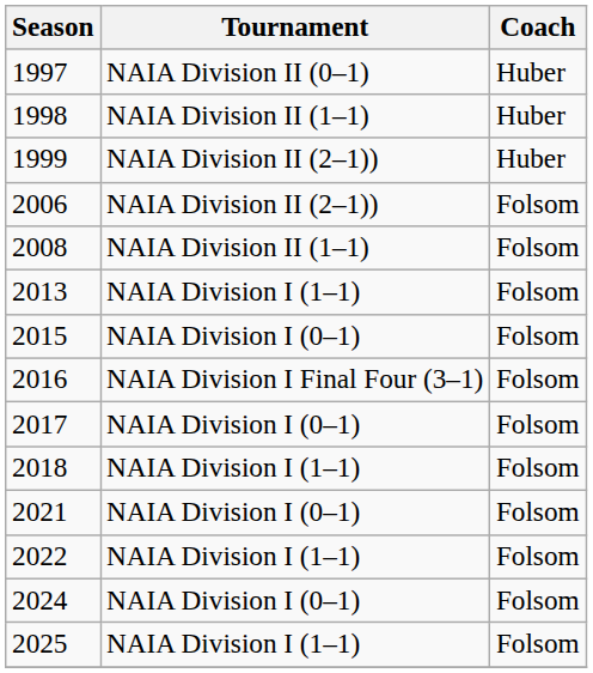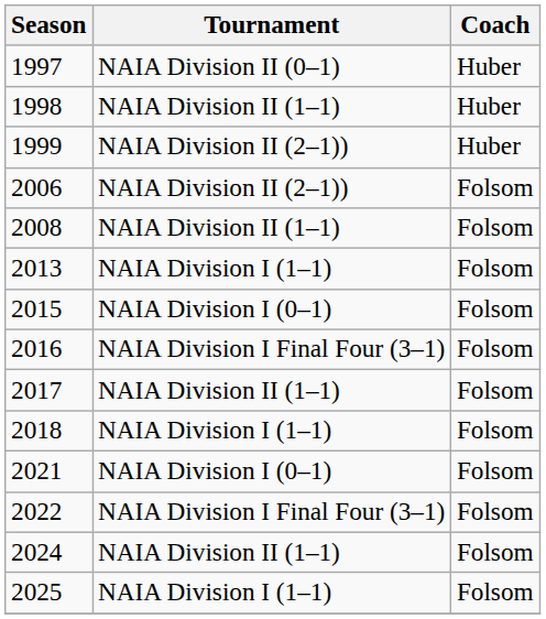 <table class="wikitable">
 <tr>
 <th>Season</th>
 <th>Tournament</th>
 <th>Coach</th>
 </tr>
 <tr>
 <td>1997</td>
 <td>NAIA Division II (0–1)</td>
 <td>Huber</td>
 </tr>
 <tr>
 <td>1998</td>
 <td>NAIA Division II (1–1)</td>
 <td>Huber</td>
 </tr>
 <tr>
 <td>1999</td>
 <td>NAIA Division II (2–1))</td>
 <td>Huber</td>
 </tr>
 <tr>
 <td>2006</td>
 <td>NAIA Division II (2–1))</td>
 <td>Folsom</td>
 </tr>
 <tr>
 <td>2008</td>
 <td>NAIA Division II (1–1)</td>
 <td>Folsom</td>
 </tr>
 <tr>
 <td>2013</td>
 <td>NAIA Division I (1–1)</td>
 <td>Folsom</td>
 </tr>
 <tr>
 <td>2015</td>
 <td>NAIA Division I (0–1)</td>
 <td>Folsom</td>
 </tr>
 <tr>
 <td>2016</td>
 <td>NAIA Division I Final Four (3–1)</td>
 <td>Folsom</td>
 </tr>
 <tr>
 <td>2017</td>
-<td>NAIA Division I (0–1)</td>
+<td>NAIA Division II (1–1)</td>
 <td>Folsom</td>
 </tr>
 <tr>
 <td>2018</td>
 <td>NAIA Division I (1–1)</td>
 <td>Folsom</td>
 </tr>
 <tr>
 <td>2021</td>
 <td>NAIA Division I (0–1)</td>
 <td>Folsom</td>
 </tr>
 <tr>
 <td>2022</td>
-<td>NAIA Division I (1–1)</td>
+<td>NAIA Division I Final Four (3–1)</td>
 <td>Folsom</td>
 </tr>
 <tr>
 <td>2024</td>
-<td>NAIA Division I (0–1)</td>
+<td>NAIA Division II (1–1)</td>
 <td>Folsom</td>
 </tr>
 <tr>
 <td>2025</td>
 <td>NAIA Division I (1–1)</td>
 <td>Folsom</td>
 </tr>
 <tr>
 </tr>
 </table>
